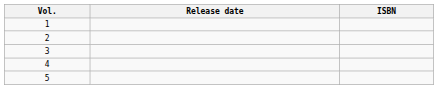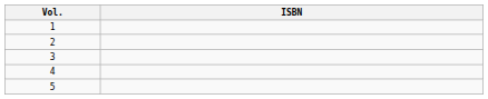 <table class="wikitable" width="50%" style="font-size:90%; text-align:center;">
 <tr>
 <th width="20%">Vol.</th>
-<th>Release date</th>
 <th>ISBN</th>
 </tr>
 <tr>
 <td>1</td>
 <td></td>
-<td></td>
 </tr>
 <tr>
 <td>2</td>
-<td></td>
 <td></td>
 </tr>
 <tr>
 <td>3</td>
 <td></td>
-<td></td>
 </tr>
 <tr>
 <td>4</td>
-<td></td>
 <td></td>
 </tr>
 <tr>
 <td>5</td>
 <td></td>
-<td></td>
 </tr>
 </table>
